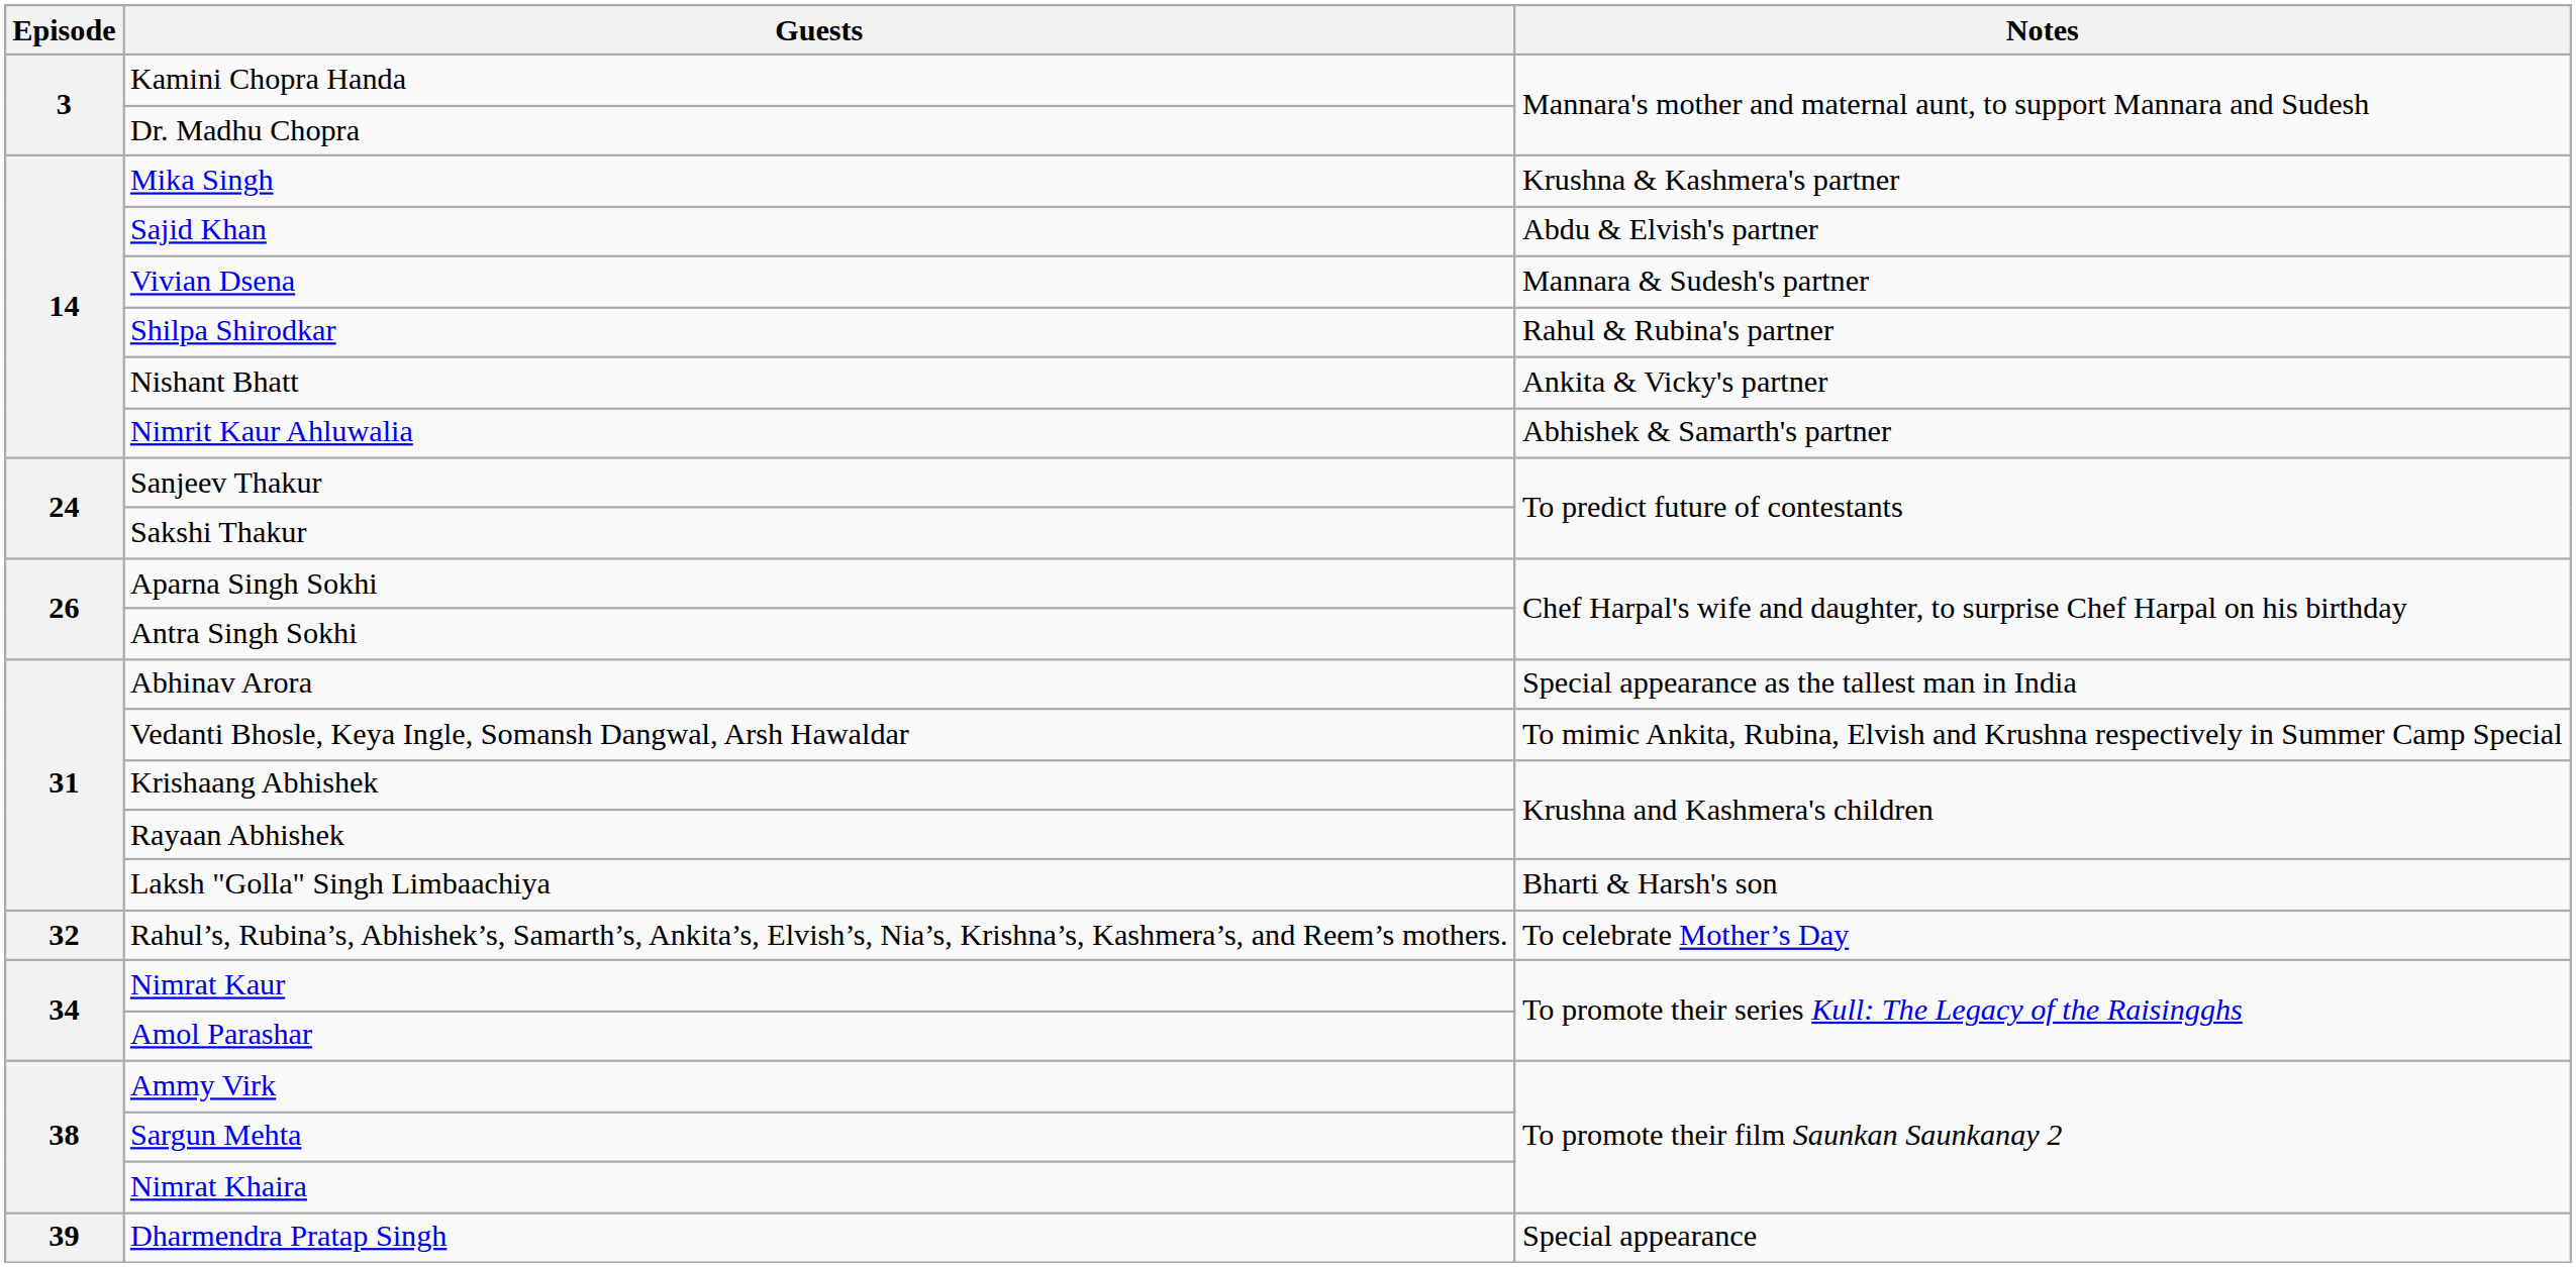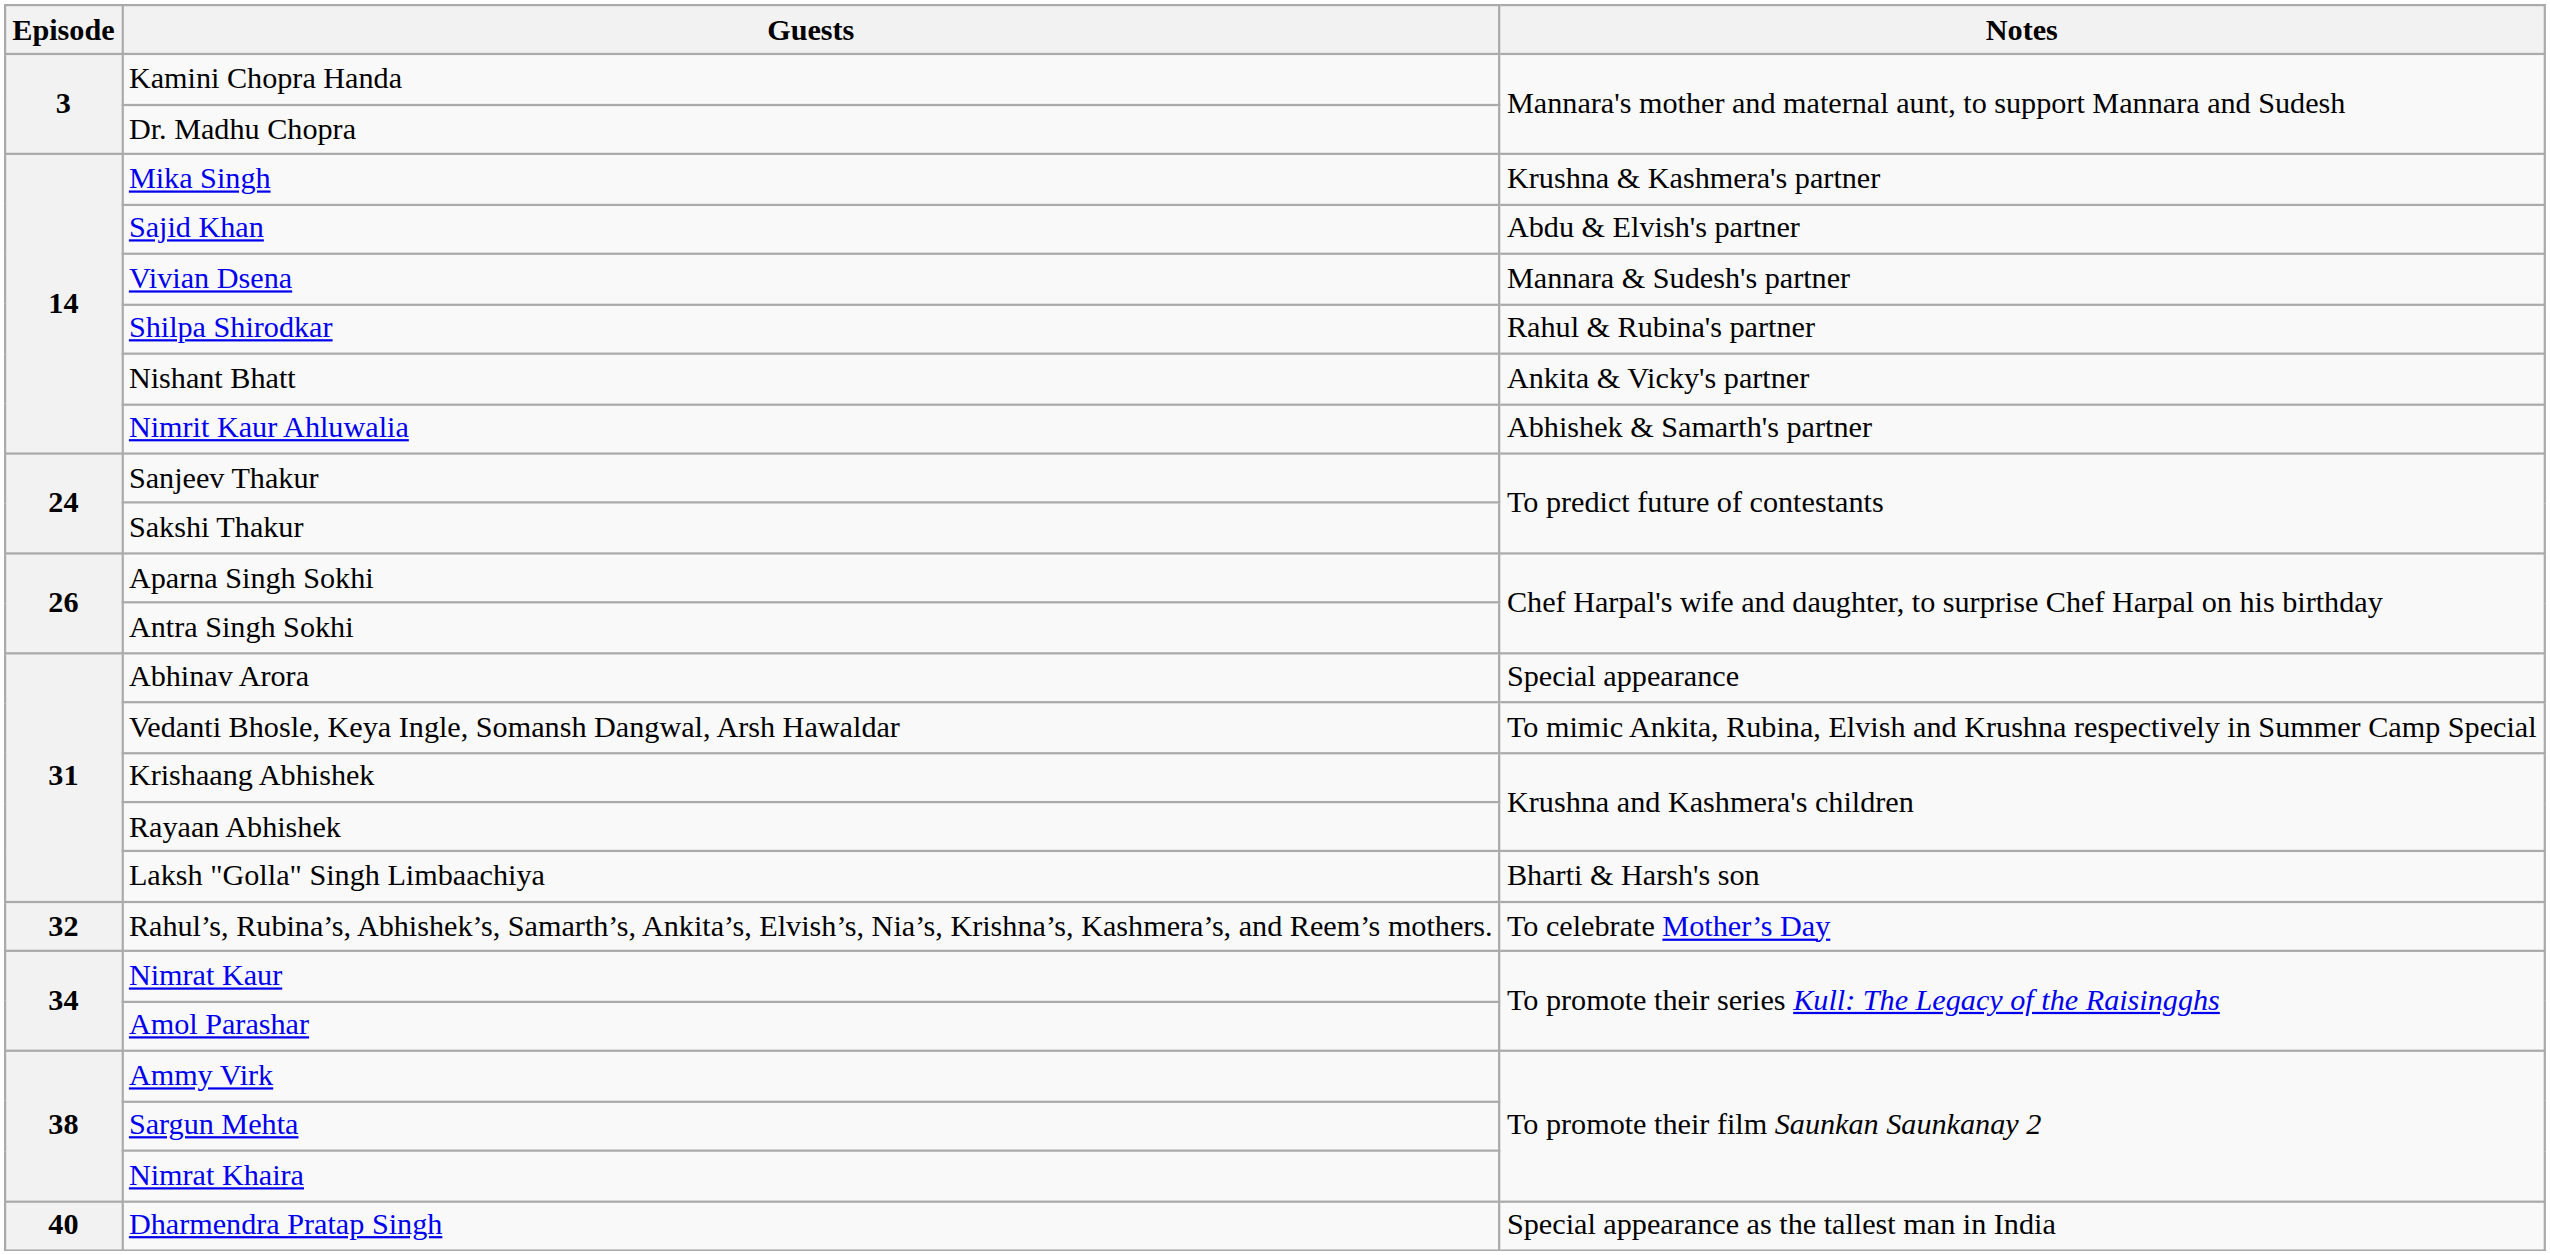 <table class="wikitable" style=font-size:85%;>
 <tr>
 <th>Episode</th>
 <th>Guests</th>
 <th>Notes</th>
 </tr>
 <tr>
 <th rowspan="2">3</th>
 <td>Kamini Chopra Handa</td>
 <td rowspan="2">Mannara's mother and maternal aunt, to support Mannara and Sudesh</td>
 </tr>
 <tr>
 <td>Dr. Madhu Chopra</td>
 </tr>
 <tr>
 <th rowspan="6">14</th>
 <td><a href='#'>Mika Singh</a></td>
 <td>Krushna & Kashmera's partner</td>
 </tr>
 <tr>
 <td><a href='#'>Sajid Khan</a></td>
 <td>Abdu & Elvish's partner</td>
 </tr>
 <tr>
 <td><a href='#'>Vivian Dsena</a></td>
 <td>Mannara & Sudesh's partner</td>
 </tr>
 <tr>
 <td><a href='#'>Shilpa Shirodkar</a></td>
 <td>Rahul & Rubina's partner</td>
 </tr>
 <tr>
 <td>Nishant Bhatt</td>
 <td>Ankita & Vicky's partner</td>
 </tr>
 <tr>
 <td><a href='#'>Nimrit Kaur Ahluwalia</a></td>
 <td>Abhishek & Samarth's partner</td>
 </tr>
 <tr>
 <th rowspan="2">24</th>
 <td>Sanjeev Thakur</td>
 <td rowspan="2">To predict future of contestants</td>
 </tr>
 <tr>
 <td>Sakshi Thakur</td>
 </tr>
 <tr>
 <th rowspan="2">26</th>
 <td>Aparna Singh Sokhi</td>
 <td rowspan="2">Chef Harpal's wife and daughter, to surprise Chef Harpal on his birthday</td>
 </tr>
 <tr>
 <td>Antra Singh Sokhi</td>
 </tr>
 <tr>
 <th rowspan="5">31</th>
 <td>Abhinav Arora</td>
-<td>Special appearance as the tallest man in India</td>
+<td>Special appearance</td>
 </tr>
 <tr>
 <td>Vedanti Bhosle, Keya Ingle, Somansh Dangwal, Arsh Hawaldar</td>
 <td>To mimic Ankita, Rubina, Elvish and Krushna respectively in Summer Camp Special</td>
 </tr>
 <tr>
 <td>Krishaang Abhishek</td>
 <td rowspan="2">Krushna and Kashmera's children</td>
 </tr>
 <tr>
 <td>Rayaan Abhishek</td>
 </tr>
 <tr>
 <td>Laksh "Golla" Singh Limbaachiya</td>
 <td>Bharti & Harsh's son</td>
 </tr>
 <tr>
 <th>32</th>
 <td>Rahul’s, Rubina’s, Abhishek’s, Samarth’s, Ankita’s, Elvish’s, Nia’s, Krishna’s, Kashmera’s, and Reem’s mothers.</td>
 <td>To celebrate <a href='#'>Mother’s Day</a></td>
 </tr>
 <tr>
 <th rowspan="2">34</th>
 <td><a href='#'>Nimrat Kaur</a></td>
 <td rowspan="2">To promote their series <em><a href='#'>Kull: The Legacy of the Raisingghs</a></em></td>
 </tr>
 <tr>
 <td><a href='#'>Amol Parashar</a></td>
 </tr>
 <tr>
 <th rowspan="3">38</th>
 <td><a href='#'>Ammy Virk</a></td>
 <td rowspan="3">To promote their film <em>Saunkan Saunkanay 2</em></td>
 </tr>
 <tr>
 <td><a href='#'>Sargun Mehta</a></td>
 </tr>
 <tr>
 <td><a href='#'>Nimrat Khaira</a></td>
 </tr>
 <tr>
-<th>39</th>
+<th>40</th>
 <td><a href='#'>Dharmendra Pratap Singh</a></td>
-<td>Special appearance</td>
+<td>Special appearance as the tallest man in India</td>
 </tr>
 </table>
